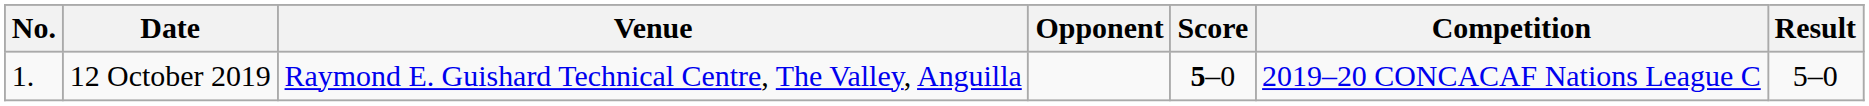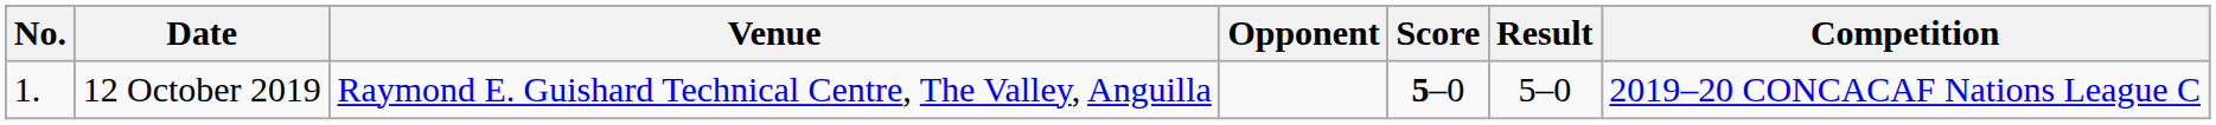 <table class="wikitable">
 <tr>
 <th>No.</th>
 <th>Date</th>
 <th>Venue</th>
 <th>Opponent</th>
 <th>Score</th>
+<th>Result</th>
 <th>Competition</th>
-<th>Result</th>
 </tr>
 <tr>
 <td>1.</td>
 <td>12 October 2019</td>
 <td><a href='#'>Raymond E. Guishard Technical Centre</a>, <a href='#'>The Valley</a>, <a href='#'>Anguilla</a></td>
 <td></td>
 <td align=center><strong>5</strong>–0</td>
+<td align=center>5–0</td>
 <td><a href='#'>2019–20 CONCACAF Nations League C</a></td>
-<td align=center>5–0</td>
 </tr>
 </table>
